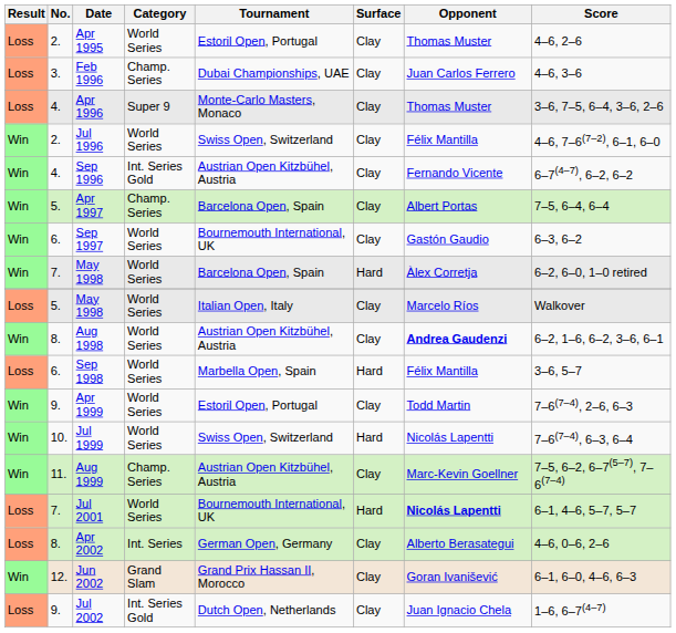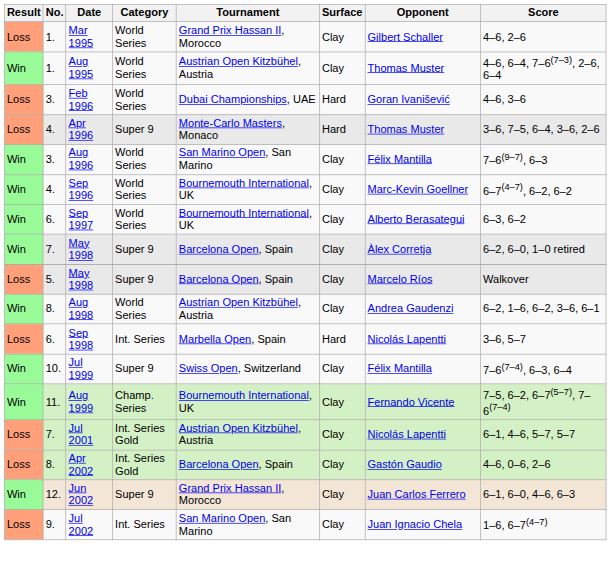 <table class="sortable wikitable">
 <tr>
 <th style="width:40px">Result</th>
 <th style="width:20px" class="unsortable">No.</th>
 <th style="width:60px">Date</th>
 <th style="width:85px">Category</th>
 <th style="width:200px">Tournament</th>
 <th style="width:50px">Surface</th>
 <th style="width:160px">Opponent</th>
 <th style="width:175px" class="unsortable">Score</th>
 </tr>
 <tr>
 <td style="background:#ffa07a;">Loss</td>
-<td>2.</td>
-<td><a href='#'>Apr 1995</a></td>
+<td>1.</td>
+<td><a href='#'>Mar 1995</a></td>
 <td>World Series</td>
-<td><a href='#'>Estoril Open</a>, Portugal</td>
+<td><a href='#'>Grand Prix Hassan II</a>, Morocco</td>
+<td>Clay</td>
+<td> <a href='#'>Gilbert Schaller</a></td>
+<td>4–6, 2–6</td>
+</tr>
+<tr>
+<td style="background:#98fb98;">Win</td>
+<td>1.</td>
+<td><a href='#'>Aug 1995</a></td>
+<td>World Series</td>
+<td><a href='#'>Austrian Open Kitzbühel</a>, Austria</td>
 <td>Clay</td>
 <td> <a href='#'>Thomas Muster</a></td>
-<td>4–6, 2–6</td>
+<td>4–6, 6–4, 7–6<sup>(7–3)</sup>, 2–6, 6–4</td>
 </tr>
 <tr>
 <td style="background:#ffa07a;">Loss</td>
 <td>3.</td>
 <td><a href='#'>Feb 1996</a></td>
-<td>Champ. Series</td>
+<td>World Series</td>
 <td><a href='#'>Dubai Championships</a>, UAE</td>
-<td>Clay</td>
-<td> <a href='#'>Juan Carlos Ferrero</a></td>
+<td>Hard</td>
+<td> <a href='#'>Goran Ivanišević</a></td>
 <td>4–6, 3–6</td>
 </tr>
 <tr style="background:#E9E9E9;">
 <td style="background:#ffa07a;">Loss</td>
 <td>4.</td>
 <td><a href='#'>Apr 1996</a></td>
 <td>Super 9</td>
 <td><a href='#'>Monte-Carlo Masters</a>, Monaco</td>
-<td>Clay</td>
+<td>Hard</td>
 <td> <a href='#'>Thomas Muster</a></td>
 <td>3–6, 7–5, 6–4, 3–6, 2–6</td>
 </tr>
 <tr>
 <td style="background:#98fb98;">Win</td>
-<td>2.</td>
-<td><a href='#'>Jul 1996</a></td>
+<td>3.</td>
+<td><a href='#'>Aug 1996</a></td>
 <td>World Series</td>
-<td><a href='#'>Swiss Open</a>, Switzerland</td>
+<td><a href='#'>San Marino Open</a>, San Marino</td>
 <td>Clay</td>
 <td> <a href='#'>Félix Mantilla</a></td>
-<td>4–6, 7–6<sup>(7–2)</sup>, 6–1, 6–0</td>
+<td>7–6<sup>(9–7)</sup>, 6–3</td>
 </tr>
 <tr>
 <td style="background:#98fb98;">Win</td>
 <td>4.</td>
 <td><a href='#'>Sep 1996</a></td>
-<td>Int. Series Gold</td>
-<td><a href='#'>Austrian Open Kitzbühel</a>, Austria</td>
+<td>World Series</td>
+<td><a href='#'>Bournemouth International</a>, UK</td>
 <td>Clay</td>
-<td> <a href='#'>Fernando Vicente</a></td>
+<td> <a href='#'>Marc-Kevin Goellner</a></td>
 <td>6–7<sup>(4–7)</sup>, 6–2, 6–2</td>
-</tr>
-<tr style="background:#D4F1C5;">
-<td style="background:#98fb98;">Win</td>
-<td>5.</td>
-<td><a href='#'>Apr 1997</a></td>
-<td>Champ. Series</td>
-<td><a href='#'>Barcelona Open</a>, Spain</td>
-<td>Clay</td>
-<td> <a href='#'>Albert Portas</a></td>
-<td>7–5, 6–4, 6–4</td>
 </tr>
 <tr>
 <td style="background:#98fb98;">Win</td>
 <td>6.</td>
 <td><a href='#'>Sep 1997</a></td>
 <td>World Series</td>
 <td><a href='#'>Bournemouth International</a>, UK</td>
 <td>Clay</td>
-<td> <a href='#'>Gastón Gaudio</a></td>
+<td> <a href='#'>Alberto Berasategui</a></td>
 <td>6–3, 6–2</td>
 </tr>
 <tr style="background:#e9e9e9;">
 <td style="background:#98fb98;">Win</td>
 <td>7.</td>
 <td><a href='#'>May 1998</a></td>
-<td>World Series</td>
+<td>Super 9</td>
 <td><a href='#'>Barcelona Open</a>, Spain</td>
-<td>Hard</td>
+<td>Clay</td>
 <td> <a href='#'>Àlex Corretja</a></td>
 <td>6–2, 6–0, 1–0 retired</td>
 </tr>
 <tr>
 </tr>
 <tr style="background:#e9e9e9;">
 <td style="background:#ffa07a;">Loss</td>
 <td>5.</td>
 <td><a href='#'>May 1998</a></td>
-<td>World Series</td>
-<td><a href='#'>Italian Open</a>, Italy</td>
+<td>Super 9</td>
+<td><a href='#'>Barcelona Open</a>, Spain</td>
 <td>Clay</td>
 <td> <a href='#'>Marcelo Ríos</a></td>
 <td>Walkover</td>
 </tr>
 <tr>
 <td style="background:#98fb98;">Win</td>
 <td>8.</td>
 <td><a href='#'>Aug 1998</a></td>
 <td>World Series</td>
 <td><a href='#'>Austrian Open Kitzbühel</a>, Austria</td>
 <td>Clay</td>
-<td><strong> <a href='#'>Andrea Gaudenzi</a></strong></td>
+<td> <a href='#'>Andrea Gaudenzi</a></td>
 <td>6–2, 1–6, 6–2, 3–6, 6–1</td>
 </tr>
 <tr>
 <td style="background:#ffa07a;">Loss</td>
 <td>6.</td>
 <td><a href='#'>Sep 1998</a></td>
-<td>World Series</td>
+<td>Int. Series</td>
 <td><a href='#'>Marbella Open</a>, Spain</td>
 <td>Hard</td>
-<td> <a href='#'>Félix Mantilla</a></td>
+<td> <a href='#'>Nicolás Lapentti</a></td>
 <td>3–6, 5–7</td>
-</tr>
-<tr>
-<td style="background:#98fb98;">Win</td>
-<td>9.</td>
-<td><a href='#'>Apr 1999</a></td>
-<td>World Series</td>
-<td><a href='#'>Estoril Open</a>, Portugal</td>
-<td>Clay</td>
-<td> <a href='#'>Todd Martin</a></td>
-<td>7–6<sup>(7–4)</sup>, 2–6, 6–3</td>
 </tr>
 <tr>
 <td style="background:#98fb98;">Win</td>
 <td>10.</td>
 <td><a href='#'>Jul 1999</a></td>
-<td>World Series</td>
+<td>Super 9</td>
 <td><a href='#'>Swiss Open</a>, Switzerland</td>
-<td>Hard</td>
-<td> <a href='#'>Nicolás Lapentti</a></td>
+<td>Clay</td>
+<td> <a href='#'>Félix Mantilla</a></td>
 <td>7–6<sup>(7–4)</sup>, 6–3, 6–4</td>
 </tr>
 <tr style="background:#d4f1c5;">
 <td style="background:#98fb98;">Win</td>
 <td>11.</td>
 <td><a href='#'>Aug 1999</a></td>
 <td>Champ. Series</td>
-<td><a href='#'>Austrian Open Kitzbühel</a>, Austria</td>
+<td><a href='#'>Bournemouth International</a>, UK</td>
 <td>Clay</td>
-<td> <a href='#'>Marc-Kevin Goellner</a></td>
+<td> <a href='#'>Fernando Vicente</a></td>
 <td>7–5, 6–2, 6–7<sup>(5–7)</sup>, 7–6<sup>(7–4)</sup></td>
 </tr>
 <tr style="background:#d4f1c5;">
 <td style="background:#ffa07a;">Loss</td>
 <td>7.</td>
 <td><a href='#'>Jul 2001</a></td>
-<td>World Series</td>
-<td><a href='#'>Bournemouth International</a>, UK</td>
-<td>Hard</td>
-<td><strong> <a href='#'>Nicolás Lapentti</a></strong></td>
+<td>Int. Series Gold</td>
+<td><a href='#'>Austrian Open Kitzbühel</a>, Austria</td>
+<td>Clay</td>
+<td> <a href='#'>Nicolás Lapentti</a></td>
 <td>6–1, 4–6, 5–7, 5–7</td>
 </tr>
 <tr style="background:#D4F1C5;">
 <td style="background:#ffa07a;">Loss</td>
 <td>8.</td>
 <td><a href='#'>Apr 2002</a></td>
-<td>Int. Series</td>
-<td><a href='#'>German Open</a>, Germany</td>
+<td>Int. Series Gold</td>
+<td><a href='#'>Barcelona Open</a>, Spain</td>
 <td>Clay</td>
-<td> <a href='#'>Alberto Berasategui</a></td>
+<td> <a href='#'>Gastón Gaudio</a></td>
 <td>4–6, 0–6, 2–6</td>
 </tr>
 <tr style="background:#f3e6d7;">
 <td style="background:#98fb98;">Win</td>
 <td>12.</td>
 <td><a href='#'>Jun 2002</a></td>
-<td>Grand Slam</td>
+<td>Super 9</td>
 <td><a href='#'>Grand Prix Hassan II</a>, Morocco</td>
 <td>Clay</td>
-<td> <a href='#'>Goran Ivanišević</a></td>
+<td> <a href='#'>Juan Carlos Ferrero</a></td>
 <td>6–1, 6–0, 4–6, 6–3</td>
 </tr>
 <tr>
 <td style="background:#ffa07a;">Loss</td>
 <td>9.</td>
 <td><a href='#'>Jul 2002</a></td>
-<td>Int. Series Gold</td>
-<td><a href='#'>Dutch Open</a>, Netherlands</td>
+<td>Int. Series</td>
+<td><a href='#'>San Marino Open</a>, San Marino</td>
 <td>Clay</td>
 <td> <a href='#'>Juan Ignacio Chela</a></td>
 <td>1–6, 6–7<sup>(4–7)</sup></td>
 </tr>
 </table>
